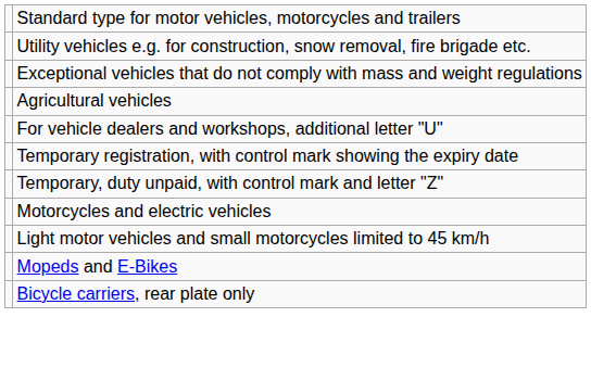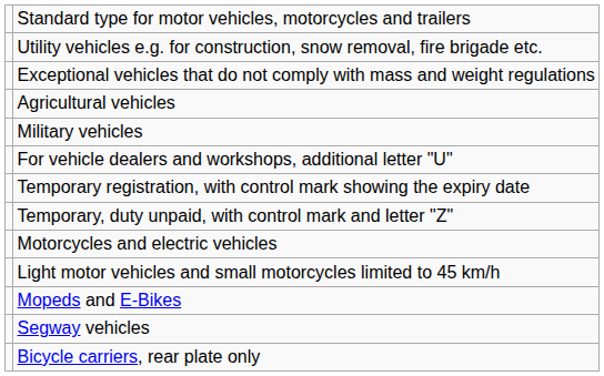 <table class="wikitable">
 <tr>
 <td></td>
 <td>Standard type for motor vehicles, motorcycles and trailers</td>
 </tr>
 <tr>
 <td></td>
 <td>Utility vehicles e.g. for construction, snow removal, fire brigade etc.</td>
 </tr>
 <tr>
 <td></td>
 <td>Exceptional vehicles that do not comply with mass and weight regulations</td>
 </tr>
 <tr>
 <td></td>
 <td>Agricultural vehicles</td>
+</tr>
+<tr>
+<td></td>
+<td>Military vehicles</td>
 </tr>
 <tr>
 <td></td>
 <td>For vehicle dealers and workshops, additional letter "U"</td>
 </tr>
 <tr>
 <td></td>
 <td>Temporary registration, with control mark showing the expiry date</td>
 </tr>
 <tr>
 <td></td>
 <td>Temporary, duty unpaid, with control mark and letter "Z"</td>
 </tr>
 <tr>
 <td></td>
 <td>Motorcycles and electric vehicles</td>
 </tr>
 <tr>
 <td></td>
 <td>Light motor vehicles and small motorcycles limited to 45 km/h</td>
 </tr>
 <tr>
 <td></td>
 <td><a href='#'>Mopeds</a> and <a href='#'>E-Bikes</a></td>
 </tr>
 <tr>
 <td></td>
+<td><a href='#'>Segway</a> vehicles</td>
+</tr>
+<tr>
+<td></td>
 <td><a href='#'>Bicycle carriers</a>, rear plate only</td>
 </tr>
 </table>
